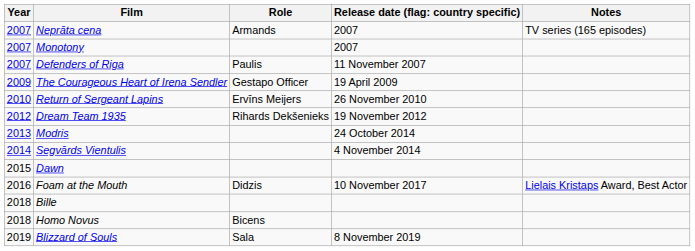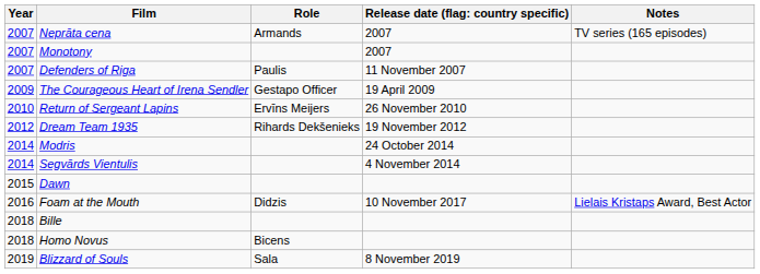 <table class="wikitable">
 <tr>
 <th>Year</th>
 <th>Film</th>
 <th>Role</th>
 <th>Release date (flag: country specific)</th>
 <th>Notes</th>
 </tr>
 <tr>
 <td rowspan="1"><a href='#'>2007</a></td>
 <td><em><a href='#'>Neprāta cena</a></em></td>
 <td>Armands</td>
 <td>2007</td>
 <td>TV series (165 episodes)</td>
 </tr>
 <tr>
 <td rowspan="1"><a href='#'>2007</a></td>
 <td><em><a href='#'>Monotony</a></em></td>
 <td></td>
 <td>2007</td>
 <td></td>
 </tr>
 <tr>
 <td rowspan="1"><a href='#'>2007</a></td>
 <td><em><a href='#'>Defenders of Riga</a></em></td>
 <td>Paulis</td>
 <td>11 November 2007</td>
 <td></td>
 </tr>
 <tr>
 <td rowspan="1"><a href='#'>2009</a></td>
 <td><em><a href='#'>The Courageous Heart of Irena Sendler</a></em></td>
 <td>Gestapo Officer</td>
 <td>19 April 2009</td>
 <td></td>
 </tr>
 <tr>
 <td rowspan="1"><a href='#'>2010</a></td>
 <td><em><a href='#'>Return of Sergeant Lapins</a></em></td>
 <td>Ervīns Meijers</td>
 <td>26 November 2010</td>
 <td></td>
 </tr>
 <tr>
 <td rowspan="1"><a href='#'>2012</a></td>
 <td><em><a href='#'>Dream Team 1935</a></em></td>
 <td>Rihards Dekšenieks</td>
 <td>19 November 2012</td>
 <td></td>
 </tr>
 <tr>
-<td rowspan="1"><a href='#'>2013</a></td>
+<td rowspan="1"><a href='#'>2014</a></td>
 <td><em><a href='#'>Modris</a></em></td>
 <td></td>
 <td>24 October 2014</td>
 <td></td>
 </tr>
 <tr>
 <td rowspan="1"><a href='#'>2014</a></td>
 <td><em><a href='#'>Segvārds Vientulis</a></em></td>
 <td></td>
 <td>4 November 2014</td>
 <td></td>
 </tr>
 <tr>
 <td rowspan="1">2015</td>
 <td><em><a href='#'>Dawn</a></em></td>
 <td></td>
 <td></td>
 <td></td>
 </tr>
 <tr>
 <td rowspan="1">2016</td>
 <td><em>Foam at the Mouth</em></td>
 <td>Didzis</td>
 <td>10 November 2017</td>
 <td><a href='#'>Lielais Kristaps</a> Award, Best Actor</td>
 </tr>
 <tr>
 <td rowspan="1">2018</td>
 <td><em>Bille</em></td>
 <td></td>
 <td></td>
 <td></td>
 </tr>
 <tr>
 <td rowspan="1">2018</td>
 <td><em>Homo Novus</em></td>
 <td>Bicens</td>
 <td></td>
 <td></td>
 </tr>
 <tr>
 <td rowspan="1">2019</td>
 <td><em><a href='#'>Blizzard of Souls</a></em></td>
 <td>Sala</td>
 <td>8 November 2019</td>
 <td></td>
 </tr>
 </table>
